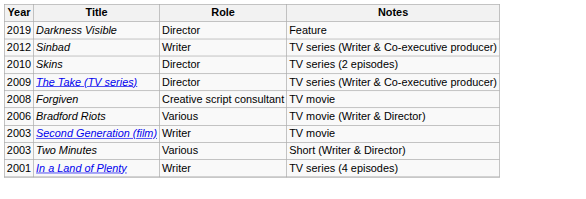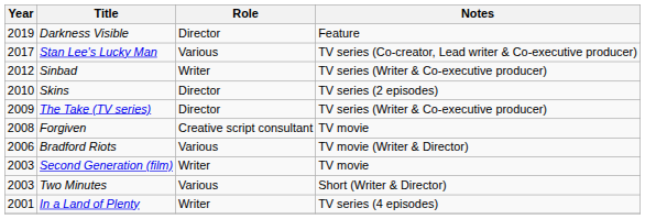 <table class="wikitable sortable">
 <tr>
 <th>Year</th>
 <th>Title</th>
 <th>Role</th>
 <th>Notes</th>
 </tr>
 <tr>
 <td>2019</td>
 <td><em>Darkness Visible</em></td>
 <td>Director</td>
 <td>Feature</td>
+</tr>
+<tr>
+<td>2017</td>
+<td><em><a href='#'>Stan Lee's Lucky Man</a></em></td>
+<td>Various</td>
+<td>TV series (Co-creator, Lead writer & Co-executive producer)</td>
 </tr>
 <tr>
 <td>2012</td>
 <td><em>Sinbad</em></td>
 <td>Writer</td>
 <td>TV series (Writer & Co-executive producer)</td>
 </tr>
 <tr>
 <td>2010</td>
 <td><em>Skins</em></td>
 <td>Director</td>
 <td>TV series (2 episodes)</td>
 </tr>
 <tr>
 <td>2009</td>
 <td><em><a href='#'>The Take (TV series)</a></em></td>
 <td>Director</td>
 <td>TV series (Writer & Co-executive producer)</td>
 </tr>
 <tr>
 <td>2008</td>
 <td><em>Forgiven</em></td>
 <td>Creative script consultant</td>
 <td>TV movie</td>
 </tr>
 <tr>
 <td>2006</td>
 <td><em>Bradford Riots</em></td>
 <td>Various</td>
 <td>TV movie (Writer & Director)</td>
 </tr>
 <tr>
 <td>2003</td>
 <td><em><a href='#'>Second Generation (film)</a></em></td>
 <td>Writer</td>
 <td>TV movie</td>
 </tr>
 <tr>
 <td>2003</td>
 <td><em>Two Minutes</em></td>
 <td>Various</td>
 <td>Short (Writer & Director)</td>
 </tr>
 <tr>
 <td>2001</td>
 <td><em><a href='#'>In a Land of Plenty</a></em></td>
 <td>Writer</td>
 <td>TV series (4 episodes)</td>
 </tr>
 <tr>
 </tr>
 </table>
